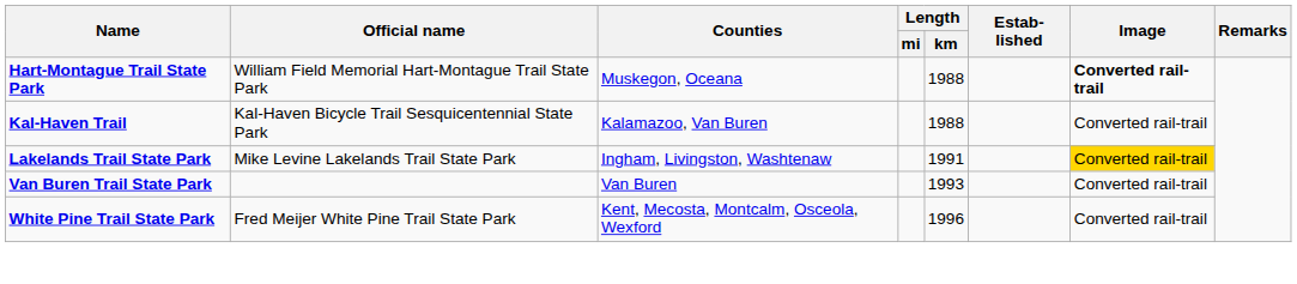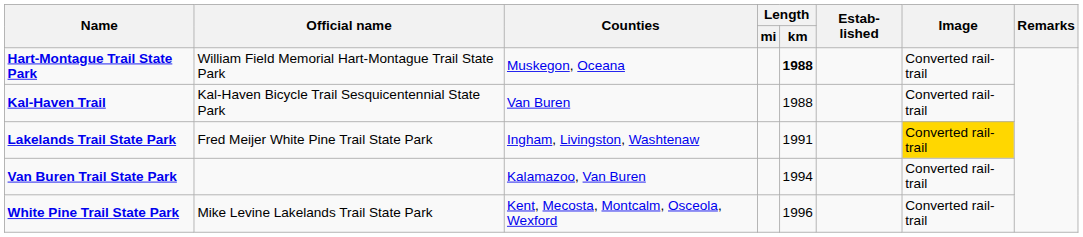 <table class="wikitable sortable" style="width:100%">
 <tr>
 <th style="width:*;" rowspan=2>Name</th>
 <th style="width:*;" rowspan=2>Official name</th>
 <th style="width:*;" rowspan=2>Counties</th>
 <th style="width:*;" colspan=2>Length</th>
 <th style="width:*;" rowspan=2>Estab- lished</th>
 <th style="width:*;" class="unsortable" rowspan=2>Image</th>
 <th style="width:*;" class="unsortable" rowspan=2>Remarks</th>
 </tr>
 <tr>
 <th>mi</th>
 <th>km</th>
 </tr>
 <tr>
 <td><strong><a href='#'>Hart-Montague Trail State Park</a></strong></td>
 <td>William Field Memorial Hart-Montague Trail State Park</td>
 <td><a href='#'>Muskegon</a>, <a href='#'>Oceana</a></td>
 <td></td>
-<td>1988</td>
+<td><strong>1988</strong></td>
 <td></td>
-<td><strong>Converted rail-trail</strong></td>
+<td>Converted rail-trail</td>
 </tr>
 <tr>
 <td><strong><a href='#'>Kal-Haven Trail</a></strong></td>
 <td>Kal-Haven Bicycle Trail Sesquicentennial State Park</td>
-<td><a href='#'>Kalamazoo</a>, <a href='#'>Van Buren</a></td>
+<td><a href='#'>Van Buren</a></td>
 <td></td>
 <td>1988</td>
 <td></td>
 <td>Converted rail-trail</td>
 </tr>
 <tr>
 <td><strong><a href='#'>Lakelands Trail State Park</a></strong></td>
-<td>Mike Levine Lakelands Trail State Park</td>
+<td>Fred Meijer White Pine Trail State Park</td>
 <td><a href='#'>Ingham</a>, <a href='#'>Livingston</a>, <a href='#'>Washtenaw</a></td>
 <td></td>
 <td>1991</td>
 <td></td>
 <td style="background: gold;">Converted rail-trail</td>
 </tr>
 <tr>
 <td><strong><a href='#'>Van Buren Trail State Park</a></strong></td>
 <td></td>
-<td><a href='#'>Van Buren</a></td>
+<td><a href='#'>Kalamazoo</a>, <a href='#'>Van Buren</a></td>
 <td></td>
-<td>1993</td>
+<td>1994</td>
 <td></td>
 <td>Converted rail-trail</td>
 </tr>
 <tr>
 <td><strong><a href='#'>White Pine Trail State Park</a></strong></td>
-<td>Fred Meijer White Pine Trail State Park</td>
+<td>Mike Levine Lakelands Trail State Park</td>
 <td><a href='#'>Kent</a>, <a href='#'>Mecosta</a>, <a href='#'>Montcalm</a>, <a href='#'>Osceola</a>, <a href='#'>Wexford</a></td>
 <td></td>
 <td>1996</td>
 <td></td>
 <td>Converted rail-trail</td>
 </tr>
 </table>
